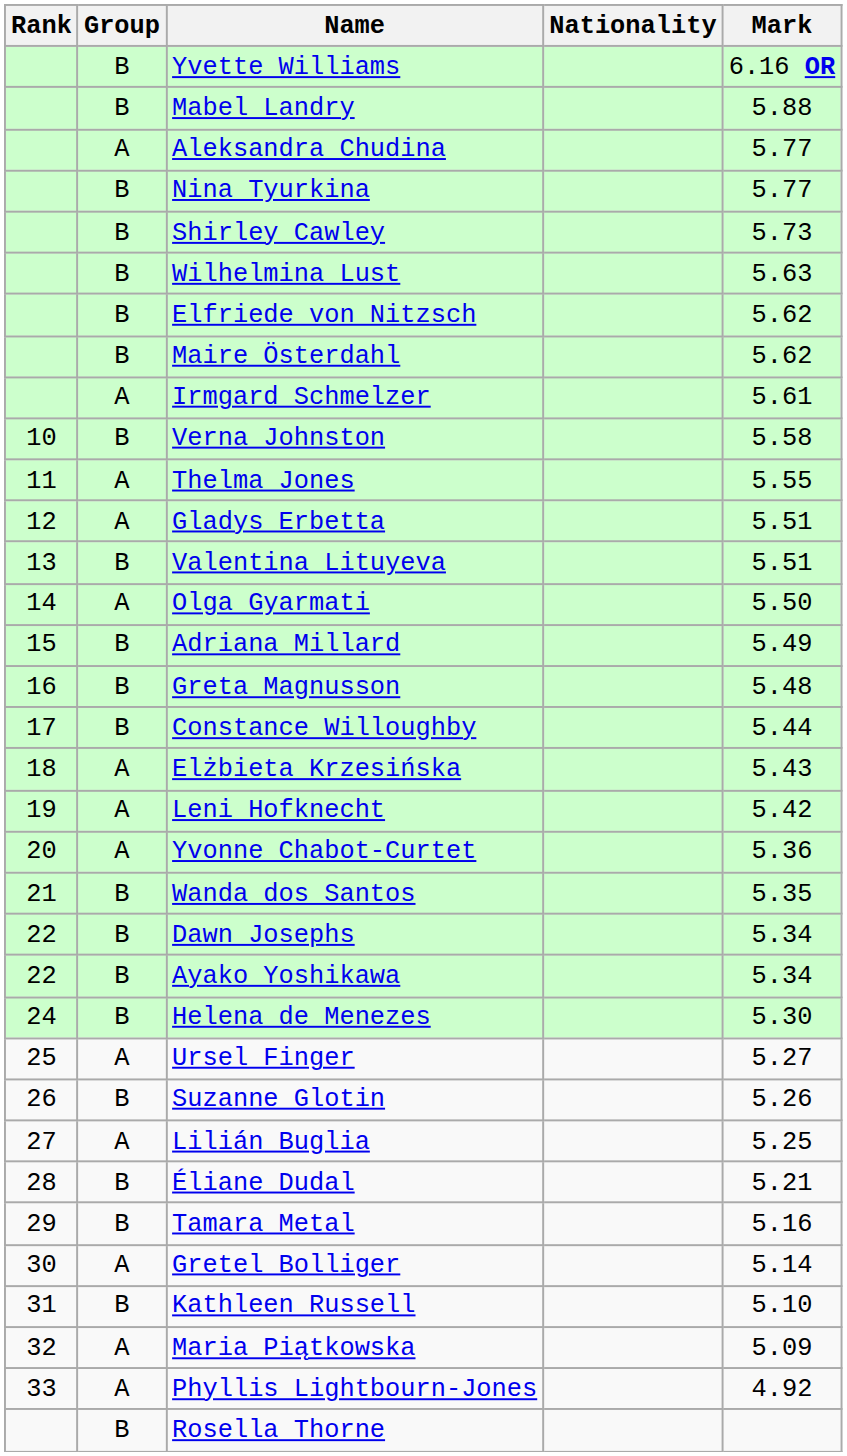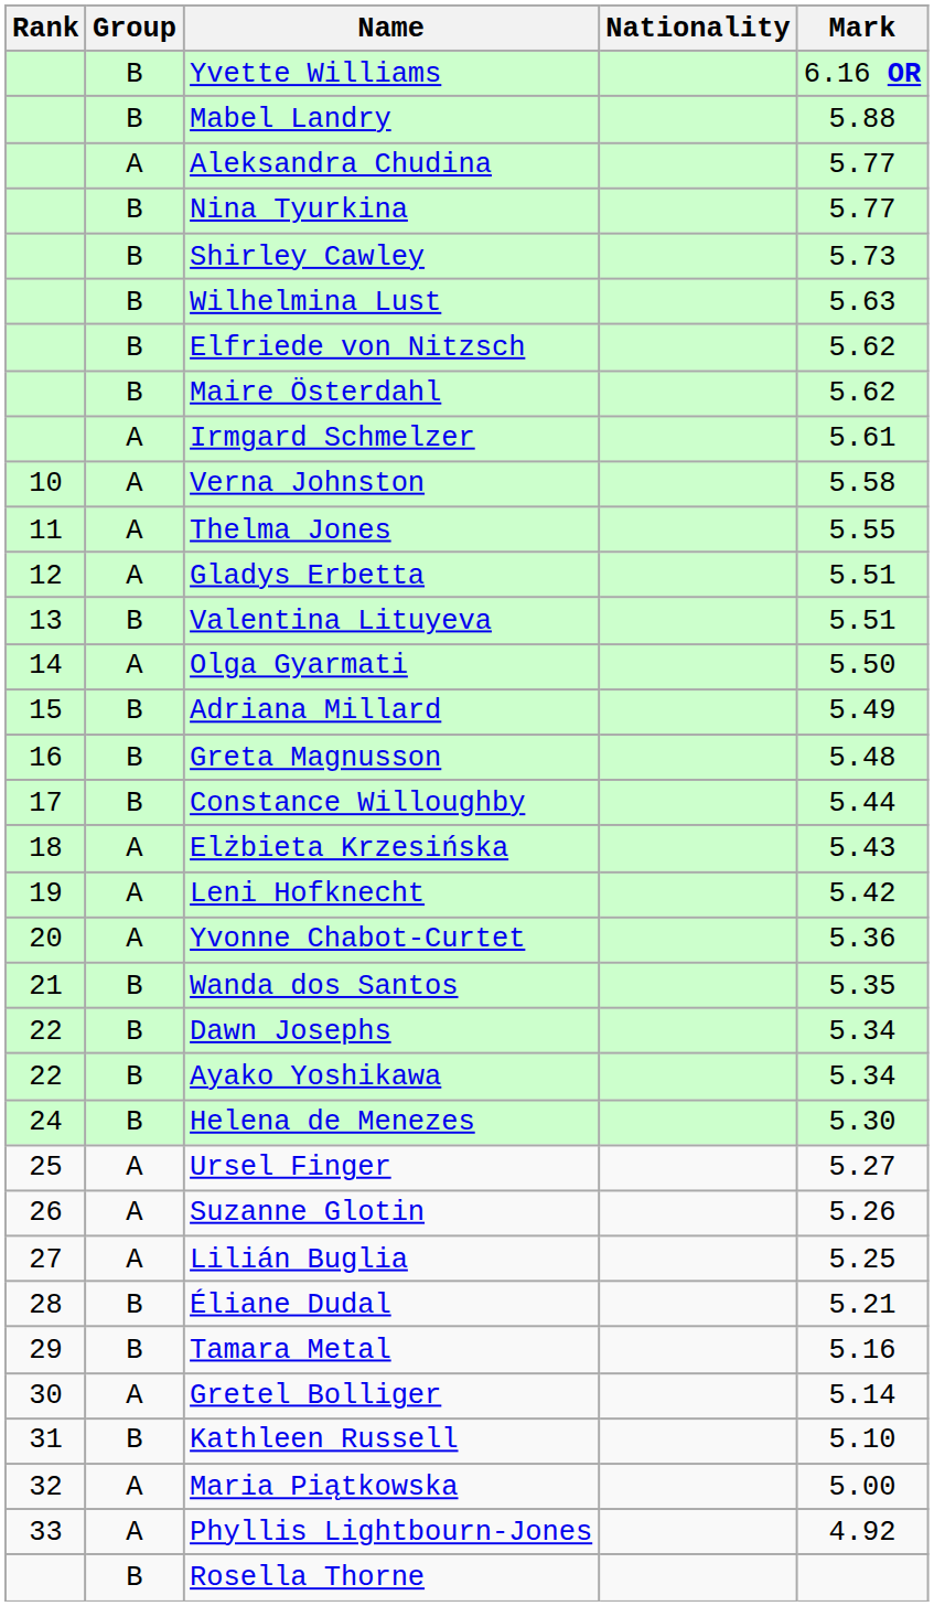 <table class="wikitable sortable" style="text-align:center">
 <tr>
 <th>Rank</th>
 <th>Group</th>
 <th>Name</th>
 <th>Nationality</th>
 <th>Mark</th>
 </tr>
 <tr bgcolor=ccffcc>
 <td></td>
 <td>B</td>
 <td align=left><a href='#'>Yvette Williams</a></td>
 <td align=left></td>
 <td>6.16 <strong><a href='#'>OR</a></strong></td>
 </tr>
 <tr bgcolor=ccffcc>
 <td></td>
 <td>B</td>
 <td align=left><a href='#'>Mabel Landry</a></td>
 <td align=left></td>
 <td>5.88</td>
 </tr>
 <tr bgcolor=ccffcc>
 <td></td>
 <td>A</td>
 <td align=left><a href='#'>Aleksandra Chudina</a></td>
 <td align=left></td>
 <td>5.77</td>
 </tr>
 <tr bgcolor=ccffcc>
 <td></td>
 <td>B</td>
 <td align=left><a href='#'>Nina Tyurkina</a></td>
 <td align=left></td>
 <td>5.77</td>
 </tr>
 <tr bgcolor=ccffcc>
 <td></td>
 <td>B</td>
 <td align=left><a href='#'>Shirley Cawley</a></td>
 <td align=left></td>
 <td>5.73</td>
 </tr>
 <tr bgcolor=ccffcc>
 <td></td>
 <td>B</td>
 <td align=left><a href='#'>Wilhelmina Lust</a></td>
 <td align=left></td>
 <td>5.63</td>
 </tr>
 <tr bgcolor=ccffcc>
 <td></td>
 <td>B</td>
 <td align=left><a href='#'>Elfriede von Nitzsch</a></td>
 <td align=left></td>
 <td>5.62</td>
 </tr>
 <tr bgcolor=ccffcc>
 <td></td>
 <td>B</td>
 <td align=left><a href='#'>Maire Österdahl</a></td>
 <td align=left></td>
 <td>5.62</td>
 </tr>
 <tr bgcolor=ccffcc>
 <td></td>
 <td>A</td>
 <td align=left><a href='#'>Irmgard Schmelzer</a></td>
 <td align=left></td>
 <td>5.61</td>
 </tr>
 <tr bgcolor=ccffcc>
 <td>10</td>
-<td>B</td>
+<td>A</td>
 <td align=left><a href='#'>Verna Johnston</a></td>
 <td align=left></td>
 <td>5.58</td>
 </tr>
 <tr bgcolor=ccffcc>
 <td>11</td>
 <td>A</td>
 <td align=left><a href='#'>Thelma Jones</a></td>
 <td align=left></td>
 <td>5.55</td>
 </tr>
 <tr bgcolor=ccffcc>
 <td>12</td>
 <td>A</td>
 <td align=left><a href='#'>Gladys Erbetta</a></td>
 <td align=left></td>
 <td>5.51</td>
 </tr>
 <tr bgcolor=ccffcc>
 <td>13</td>
 <td>B</td>
 <td align=left><a href='#'>Valentina Lituyeva</a></td>
 <td align=left></td>
 <td>5.51</td>
 </tr>
 <tr bgcolor=ccffcc>
 <td>14</td>
 <td>A</td>
 <td align=left><a href='#'>Olga Gyarmati</a></td>
 <td align=left></td>
 <td>5.50</td>
 </tr>
 <tr bgcolor=ccffcc>
 <td>15</td>
 <td>B</td>
 <td align=left><a href='#'>Adriana Millard</a></td>
 <td align=left></td>
 <td>5.49</td>
 </tr>
 <tr bgcolor=ccffcc>
 <td>16</td>
 <td>B</td>
 <td align=left><a href='#'>Greta Magnusson</a></td>
 <td align=left></td>
 <td>5.48</td>
 </tr>
 <tr bgcolor=ccffcc>
 <td>17</td>
 <td>B</td>
 <td align=left><a href='#'>Constance Willoughby</a></td>
 <td align=left></td>
 <td>5.44</td>
 </tr>
 <tr bgcolor=ccffcc>
 <td>18</td>
 <td>A</td>
 <td align=left><a href='#'>Elżbieta Krzesińska</a></td>
 <td align=left></td>
 <td>5.43</td>
 </tr>
 <tr bgcolor=ccffcc>
 <td>19</td>
 <td>A</td>
 <td align=left><a href='#'>Leni Hofknecht</a></td>
 <td align=left></td>
 <td>5.42</td>
 </tr>
 <tr bgcolor=ccffcc>
 <td>20</td>
 <td>A</td>
 <td align=left><a href='#'>Yvonne Chabot-Curtet</a></td>
 <td align=left></td>
 <td>5.36</td>
 </tr>
 <tr bgcolor=ccffcc>
 <td>21</td>
 <td>B</td>
 <td align=left><a href='#'>Wanda dos Santos</a></td>
 <td align=left></td>
 <td>5.35</td>
 </tr>
 <tr bgcolor=ccffcc>
 <td>22</td>
 <td>B</td>
 <td align=left><a href='#'>Dawn Josephs</a></td>
 <td align=left></td>
 <td>5.34</td>
 </tr>
 <tr bgcolor=ccffcc>
 <td>22</td>
 <td>B</td>
 <td align=left><a href='#'>Ayako Yoshikawa</a></td>
 <td align=left></td>
 <td>5.34</td>
 </tr>
 <tr bgcolor=ccffcc>
 <td>24</td>
 <td>B</td>
 <td align=left><a href='#'>Helena de Menezes</a></td>
 <td align=left></td>
 <td>5.30</td>
 </tr>
 <tr>
 <td>25</td>
 <td>A</td>
 <td align=left><a href='#'>Ursel Finger</a></td>
 <td align=left></td>
 <td>5.27</td>
 </tr>
 <tr>
 <td>26</td>
-<td>B</td>
+<td>A</td>
 <td align=left><a href='#'>Suzanne Glotin</a></td>
 <td align=left></td>
 <td>5.26</td>
 </tr>
 <tr>
 <td>27</td>
 <td>A</td>
 <td align=left><a href='#'>Lilián Buglia</a></td>
 <td align=left></td>
 <td>5.25</td>
 </tr>
 <tr>
 <td>28</td>
 <td>B</td>
 <td align=left><a href='#'>Éliane Dudal</a></td>
 <td align=left></td>
 <td>5.21</td>
 </tr>
 <tr>
 <td>29</td>
 <td>B</td>
 <td align=left><a href='#'>Tamara Metal</a></td>
 <td align=left></td>
 <td>5.16</td>
 </tr>
 <tr>
 <td>30</td>
 <td>A</td>
 <td align=left><a href='#'>Gretel Bolliger</a></td>
 <td align=left></td>
 <td>5.14</td>
 </tr>
 <tr>
 <td>31</td>
 <td>B</td>
 <td align=left><a href='#'>Kathleen Russell</a></td>
 <td align=left></td>
 <td>5.10</td>
 </tr>
 <tr>
 <td>32</td>
 <td>A</td>
 <td align=left><a href='#'>Maria Piątkowska</a></td>
 <td align=left></td>
-<td>5.09</td>
+<td>5.00</td>
 </tr>
 <tr>
 <td>33</td>
 <td>A</td>
 <td align=left><a href='#'>Phyllis Lightbourn-Jones</a></td>
 <td align=left></td>
 <td>4.92</td>
 </tr>
 <tr>
 <td></td>
 <td>B</td>
 <td align=left><a href='#'>Rosella Thorne</a></td>
 <td align=left></td>
 <td><br></td>
 </tr>
 </table>
